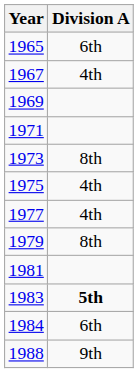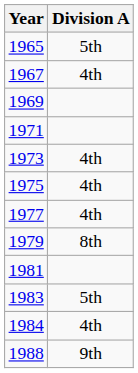 <table class="wikitable" style="text-align:center">
 <tr>
 <th>Year</th>
 <th>Division A</th>
 </tr>
 <tr>
 <td><a href='#'>1965</a></td>
-<td>6th</td>
+<td>5th</td>
 </tr>
 <tr>
 <td><a href='#'>1967</a></td>
 <td>4th</td>
 </tr>
 <tr>
 <td><a href='#'>1969</a></td>
 <td></td>
 </tr>
 <tr>
 <td><a href='#'>1971</a></td>
 <td></td>
 </tr>
 <tr>
 <td><a href='#'>1973</a></td>
-<td>8th</td>
+<td>4th</td>
 </tr>
 <tr>
 <td><a href='#'>1975</a></td>
 <td>4th</td>
 </tr>
 <tr>
 <td><a href='#'>1977</a></td>
 <td>4th</td>
 </tr>
 <tr>
 <td><a href='#'>1979</a></td>
 <td>8th</td>
 </tr>
 <tr>
 <td><a href='#'>1981</a></td>
 <td></td>
 </tr>
 <tr>
 <td><a href='#'>1983</a></td>
-<td><strong>5th</strong></td>
+<td>5th</td>
 </tr>
 <tr>
 <td><a href='#'>1984</a></td>
-<td>6th</td>
+<td>4th</td>
 </tr>
 <tr>
 <td><a href='#'>1988</a></td>
 <td>9th</td>
 </tr>
 </table>
